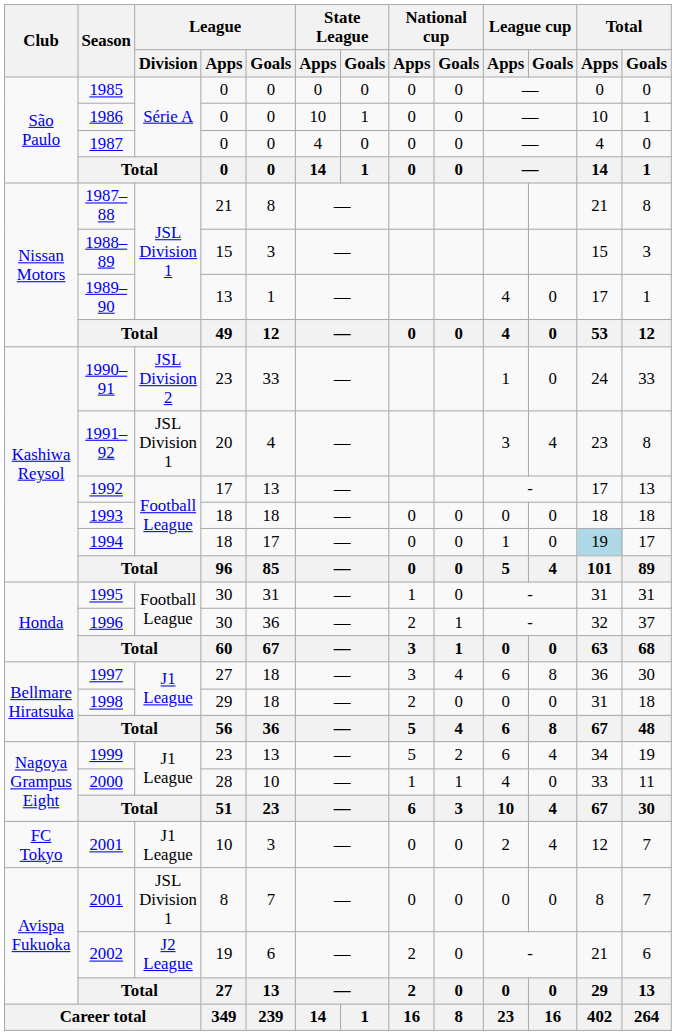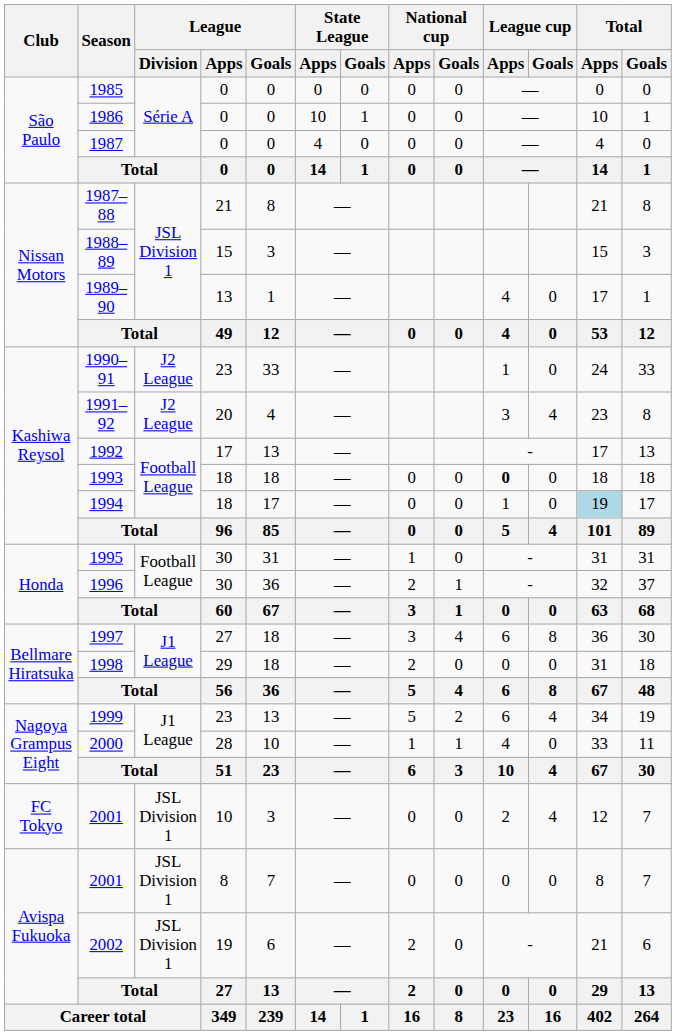 <table class="wikitable" style="text-align:center">
 <tr>
 <th rowspan="2">Club</th>
 <th rowspan="2">Season</th>
 <th colspan="3">League</th>
 <th colspan="2">State League</th>
 <th colspan="2">National cup</th>
 <th colspan="2">League cup</th>
 <th colspan="2">Total</th>
 </tr>
 <tr>
 <th>Division</th>
 <th>Apps</th>
 <th>Goals</th>
 <th>Apps</th>
 <th>Goals</th>
 <th>Apps</th>
 <th>Goals</th>
 <th>Apps</th>
 <th>Goals</th>
 <th>Apps</th>
 <th>Goals</th>
 </tr>
 <tr>
 <td rowspan="4"><a href='#'>São Paulo</a></td>
 <td><a href='#'>1985</a></td>
 <td rowspan="3"><a href='#'>Série A</a></td>
 <td>0</td>
 <td>0</td>
 <td>0</td>
 <td>0</td>
 <td>0</td>
 <td>0</td>
 <td colspan="2">—</td>
 <td>0</td>
 <td>0</td>
 </tr>
 <tr>
 <td><a href='#'>1986</a></td>
 <td>0</td>
 <td>0</td>
 <td>10</td>
 <td>1</td>
 <td>0</td>
 <td>0</td>
 <td colspan="2">—</td>
 <td>10</td>
 <td>1</td>
 </tr>
 <tr>
 <td><a href='#'>1987</a></td>
 <td>0</td>
 <td>0</td>
 <td>4</td>
 <td>0</td>
 <td>0</td>
 <td>0</td>
 <td colspan="2">—</td>
 <td>4</td>
 <td>0</td>
 </tr>
 <tr>
 <th colspan="2">Total</th>
 <th>0</th>
 <th>0</th>
 <th>14</th>
 <th>1</th>
 <th>0</th>
 <th>0</th>
 <th colspan="2">—</th>
 <th>14</th>
 <th>1</th>
 </tr>
 <tr>
 <td rowspan="4"><a href='#'>Nissan Motors</a></td>
 <td><a href='#'>1987–88</a></td>
 <td rowspan="3"><a href='#'>JSL Division 1</a></td>
 <td>21</td>
 <td>8</td>
 <td colspan="2">—</td>
 <td></td>
 <td></td>
 <td></td>
 <td></td>
 <td>21</td>
 <td>8</td>
 </tr>
 <tr>
 <td><a href='#'>1988–89</a></td>
 <td>15</td>
 <td>3</td>
 <td colspan="2">—</td>
 <td></td>
 <td></td>
 <td></td>
 <td></td>
 <td>15</td>
 <td>3</td>
 </tr>
 <tr>
 <td><a href='#'>1989–90</a></td>
 <td>13</td>
 <td>1</td>
 <td colspan="2">—</td>
 <td></td>
 <td></td>
 <td>4</td>
 <td>0</td>
 <td>17</td>
 <td>1</td>
 </tr>
 <tr>
 <th colspan="2">Total</th>
 <th>49</th>
 <th>12</th>
 <th colspan="2">—</th>
 <th>0</th>
 <th>0</th>
 <th>4</th>
 <th>0</th>
 <th>53</th>
 <th>12</th>
 </tr>
 <tr>
 <td rowspan="6"><a href='#'>Kashiwa Reysol</a></td>
 <td><a href='#'>1990–91</a></td>
-<td><a href='#'>JSL Division 2</a></td>
+<td><a href='#'>J2 League</a></td>
 <td>23</td>
 <td>33</td>
 <td colspan="2">—</td>
 <td></td>
 <td></td>
 <td>1</td>
 <td>0</td>
 <td>24</td>
 <td>33</td>
 </tr>
 <tr>
 <td><a href='#'>1991–92</a></td>
-<td>JSL Division 1</td>
+<td><a href='#'>J2 League</a></td>
 <td>20</td>
 <td>4</td>
 <td colspan="2">—</td>
 <td></td>
 <td></td>
 <td>3</td>
 <td>4</td>
 <td>23</td>
 <td>8</td>
 </tr>
 <tr>
 <td><a href='#'>1992</a></td>
 <td rowspan="3"><a href='#'>Football League</a></td>
 <td>17</td>
 <td>13</td>
 <td colspan="2">—</td>
 <td></td>
 <td></td>
 <td colspan="2">-</td>
 <td>17</td>
 <td>13</td>
 </tr>
 <tr>
 <td><a href='#'>1993</a></td>
 <td>18</td>
 <td>18</td>
 <td colspan="2">—</td>
 <td>0</td>
 <td>0</td>
-<td>0</td>
+<td><strong>0</strong></td>
 <td>0</td>
 <td>18</td>
 <td>18</td>
 </tr>
 <tr>
 <td><a href='#'>1994</a></td>
 <td>18</td>
 <td>17</td>
 <td colspan="2">—</td>
 <td>0</td>
 <td>0</td>
 <td>1</td>
 <td>0</td>
 <td style="background: lightblue;">19</td>
 <td>17</td>
 </tr>
 <tr>
 <th colspan="2">Total</th>
 <th>96</th>
 <th>85</th>
 <th colspan="2">—</th>
 <th>0</th>
 <th>0</th>
 <th>5</th>
 <th>4</th>
 <th>101</th>
 <th>89</th>
 </tr>
 <tr>
 <td rowspan="3"><a href='#'>Honda</a></td>
 <td><a href='#'>1995</a></td>
 <td rowspan="2">Football League</td>
 <td>30</td>
 <td>31</td>
 <td colspan="2">—</td>
 <td>1</td>
 <td>0</td>
 <td colspan="2">-</td>
 <td>31</td>
 <td>31</td>
 </tr>
 <tr>
 <td><a href='#'>1996</a></td>
 <td>30</td>
 <td>36</td>
 <td colspan="2">—</td>
 <td>2</td>
 <td>1</td>
 <td colspan="2">-</td>
 <td>32</td>
 <td>37</td>
 </tr>
 <tr>
 <th colspan="2">Total</th>
 <th>60</th>
 <th>67</th>
 <th colspan="2">—</th>
 <th>3</th>
 <th>1</th>
 <th>0</th>
 <th>0</th>
 <th>63</th>
 <th>68</th>
 </tr>
 <tr>
 <td rowspan="3"><a href='#'>Bellmare Hiratsuka</a></td>
 <td><a href='#'>1997</a></td>
 <td rowspan="2"><a href='#'>J1 League</a></td>
 <td>27</td>
 <td>18</td>
 <td colspan="2">—</td>
 <td>3</td>
 <td>4</td>
 <td>6</td>
 <td>8</td>
 <td>36</td>
 <td>30</td>
 </tr>
 <tr>
 <td><a href='#'>1998</a></td>
 <td>29</td>
 <td>18</td>
 <td colspan="2">—</td>
 <td>2</td>
 <td>0</td>
 <td>0</td>
 <td>0</td>
 <td>31</td>
 <td>18</td>
 </tr>
 <tr>
 <th colspan="2">Total</th>
 <th>56</th>
 <th>36</th>
 <th colspan="2">—</th>
 <th>5</th>
 <th>4</th>
 <th>6</th>
 <th>8</th>
 <th>67</th>
 <th>48</th>
 </tr>
 <tr>
 <td rowspan="3"><a href='#'>Nagoya Grampus Eight</a></td>
 <td><a href='#'>1999</a></td>
 <td rowspan="2">J1 League</td>
 <td>23</td>
 <td>13</td>
 <td colspan="2">—</td>
 <td>5</td>
 <td>2</td>
 <td>6</td>
 <td>4</td>
 <td>34</td>
 <td>19</td>
 </tr>
 <tr>
 <td><a href='#'>2000</a></td>
 <td>28</td>
 <td>10</td>
 <td colspan="2">—</td>
 <td>1</td>
 <td>1</td>
 <td>4</td>
 <td>0</td>
 <td>33</td>
 <td>11</td>
 </tr>
 <tr>
 <th colspan="2">Total</th>
 <th>51</th>
 <th>23</th>
 <th colspan="2">—</th>
 <th>6</th>
 <th>3</th>
 <th>10</th>
 <th>4</th>
 <th>67</th>
 <th>30</th>
 </tr>
 <tr>
 <td><a href='#'>FC Tokyo</a></td>
 <td><a href='#'>2001</a></td>
-<td>J1 League</td>
+<td>JSL Division 1</td>
 <td>10</td>
 <td>3</td>
 <td colspan="2">—</td>
 <td>0</td>
 <td>0</td>
 <td>2</td>
 <td>4</td>
 <td>12</td>
 <td>7</td>
 </tr>
 <tr>
 <td rowspan="3"><a href='#'>Avispa Fukuoka</a></td>
 <td><a href='#'>2001</a></td>
 <td>JSL Division 1</td>
 <td>8</td>
 <td>7</td>
 <td colspan="2">—</td>
 <td>0</td>
 <td>0</td>
 <td>0</td>
 <td>0</td>
 <td>8</td>
 <td>7</td>
 </tr>
 <tr>
 <td><a href='#'>2002</a></td>
-<td><a href='#'>J2 League</a></td>
+<td>JSL Division 1</td>
 <td>19</td>
 <td>6</td>
 <td colspan="2">—</td>
 <td>2</td>
 <td>0</td>
 <td colspan="2">-</td>
 <td>21</td>
 <td>6</td>
 </tr>
 <tr>
 <th colspan="2">Total</th>
 <th>27</th>
 <th>13</th>
 <th colspan="2">—</th>
 <th>2</th>
 <th>0</th>
 <th>0</th>
 <th>0</th>
 <th>29</th>
 <th>13</th>
 </tr>
 <tr>
 <th colspan="3">Career total</th>
 <th>349</th>
 <th>239</th>
 <th>14</th>
 <th>1</th>
 <th>16</th>
 <th>8</th>
 <th>23</th>
 <th>16</th>
 <th>402</th>
 <th>264</th>
 </tr>
 </table>
